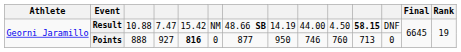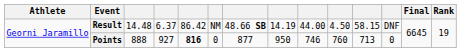 <table class=wikitable style=font-size:90%>
 <tr>
 <th>Athlete</th>
 <th>Event</th>
 <th></th>
 <th></th>
 <th></th>
 <th></th>
 <th></th>
 <th></th>
 <th></th>
 <th></th>
 <th></th>
 <th></th>
 <th>Final</th>
 <th>Rank</th>
 </tr>
 <tr align=center>
 <td rowspan=2 align=left><a href='#'>Georni Jaramillo</a></td>
 <th style=font-size:95%>Result</th>
-<td>10.88</td>
-<td>7.47</td>
-<td>15.42</td>
+<td>14.48</td>
+<td>6.37</td>
+<td>86.42</td>
 <td>NM</td>
 <td>48.66  <strong>SB</strong></td>
 <td>14.19</td>
 <td>44.00</td>
 <td>4.50</td>
-<td><strong>58.15</strong></td>
+<td>58.15</td>
 <td>DNF</td>
 <td rowspan=2>6645</td>
 <td rowspan=2>19</td>
 </tr>
 <tr align=center>
 <th style=font-size:95%>Points</th>
 <td>888</td>
 <td>927</td>
 <td><strong>816</strong></td>
 <td>0</td>
 <td>877</td>
 <td>950</td>
 <td>746</td>
 <td>760</td>
 <td>713</td>
 <td>0</td>
 </tr>
 </table>
